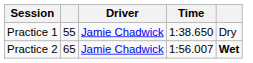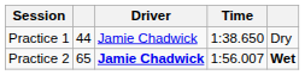 <table class="wikitable" style="font-size: 90%">
 <tr>
 <th>Session</th>
 <th></th>
 <th>Driver</th>
 <th>Time</th>
 <th></th>
 </tr>
 <tr>
 <td>Practice 1</td>
-<td align=center>55</td>
+<td align=center>44</td>
 <td> <a href='#'>Jamie Chadwick</a></td>
 <td>1:38.650</td>
 <td>Dry</td>
 </tr>
 <tr>
 <td>Practice 2</td>
 <td align=center>65</td>
-<td> <a href='#'>Jamie Chadwick</a></td>
+<td><strong> <a href='#'>Jamie Chadwick</a></strong></td>
 <td>1:56.007</td>
 <td><strong>Wet</strong></td>
 </tr>
 </table>
